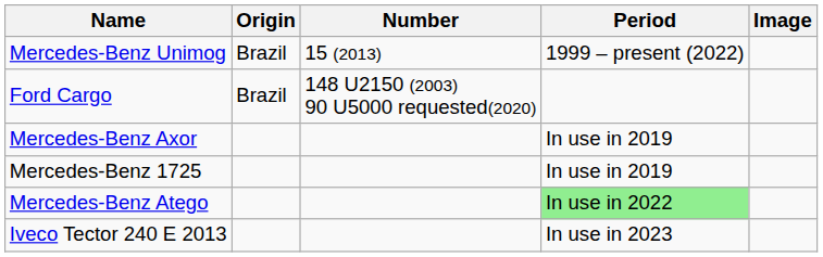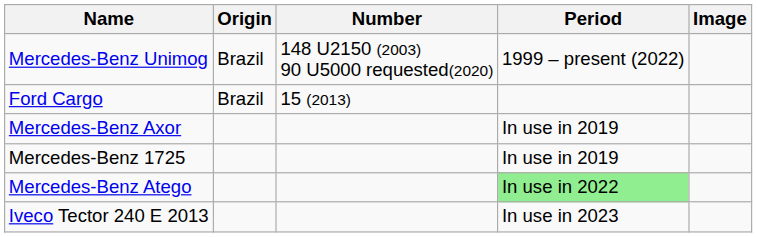 <table class="wikitable mw-collapsible mw-collapsed">
 <tr>
 <th>Name</th>
 <th>Origin</th>
 <th>Number</th>
 <th>Period</th>
 <th>Image</th>
 </tr>
 <tr>
 <td><a href='#'>Mercedes-Benz Unimog</a></td>
 <td>Brazil</td>
-<td>15 <small>(2013)</small></td>
+<td>148 U2150 <small>(2003)</small><br>90 U5000 requested<small>(2020)</small></td>
 <td>1999 – present (2022)</td>
 <td></td>
 </tr>
 <tr>
 <td><a href='#'>Ford Cargo</a></td>
 <td>Brazil</td>
-<td>148 U2150 <small>(2003)</small><br>90 U5000 requested<small>(2020)</small></td>
+<td>15 <small>(2013)</small></td>
 <td></td>
 <td></td>
 </tr>
 <tr>
 <td><a href='#'>Mercedes-Benz Axor</a></td>
 <td></td>
 <td></td>
 <td>In use in 2019</td>
 <td></td>
 </tr>
 <tr>
 <td>Mercedes-Benz 1725</td>
 <td></td>
 <td></td>
 <td>In use in 2019</td>
 <td></td>
 </tr>
 <tr>
 <td><a href='#'>Mercedes-Benz Atego</a></td>
 <td></td>
 <td></td>
 <td style="background: lightgreen;">In use in 2022</td>
 <td></td>
 </tr>
 <tr>
 <td><a href='#'>Iveco</a> Tector 240 E 2013</td>
 <td></td>
 <td></td>
 <td>In use in 2023</td>
 <td></td>
 </tr>
 </table>
